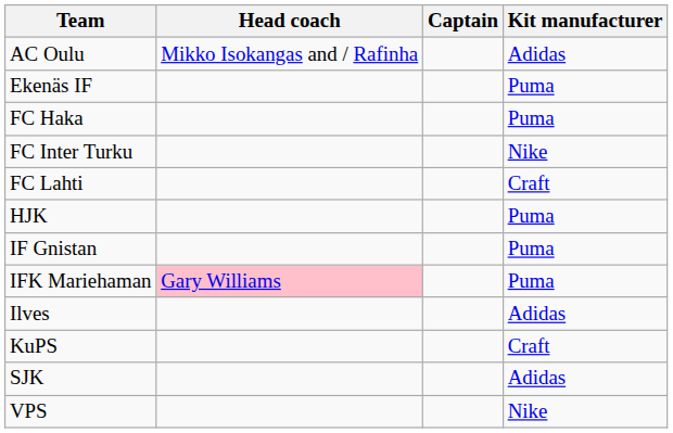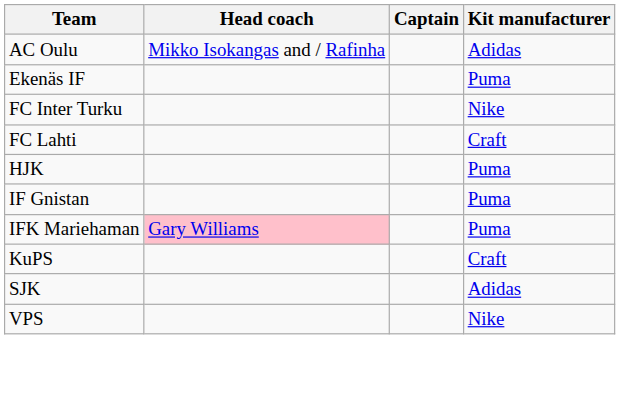 <table class="wikitable sortable" style="text-align: left;">
 <tr>
 <th>Team</th>
 <th>Head coach</th>
 <th>Captain</th>
 <th>Kit manufacturer</th>
 </tr>
 <tr>
 <td>AC Oulu</td>
 <td> <a href='#'>Mikko Isokangas</a> and / <a href='#'>Rafinha</a></td>
 <td> </td>
 <td><a href='#'>Adidas</a></td>
 </tr>
 <tr>
 <td>Ekenäs IF</td>
-<td> </td>
-<td> </td>
-<td><a href='#'>Puma</a></td>
-</tr>
-<tr>
-<td>FC Haka</td>
 <td> </td>
 <td> </td>
 <td><a href='#'>Puma</a></td>
 </tr>
 <tr>
 <td>FC Inter Turku</td>
 <td> </td>
 <td> </td>
 <td><a href='#'>Nike</a></td>
 </tr>
 <tr>
 <td>FC Lahti</td>
 <td> </td>
 <td> </td>
 <td><a href='#'>Craft</a></td>
 </tr>
 <tr>
 <td>HJK</td>
 <td> </td>
 <td> </td>
 <td><a href='#'>Puma</a></td>
 </tr>
 <tr>
 <td>IF Gnistan</td>
 <td> </td>
 <td> </td>
 <td><a href='#'>Puma</a></td>
 </tr>
 <tr>
 <td>IFK Mariehaman</td>
 <td style="background: pink;"> <a href='#'>Gary Williams</a></td>
 <td> </td>
 <td><a href='#'>Puma</a></td>
 </tr>
 <tr>
-<td>Ilves</td>
-<td> </td>
-<td> </td>
-<td><a href='#'>Adidas</a></td>
-</tr>
-<tr>
 <td>KuPS</td>
 <td> </td>
 <td> </td>
 <td><a href='#'>Craft</a></td>
 </tr>
 <tr>
 <td>SJK</td>
 <td> </td>
 <td> </td>
 <td><a href='#'>Adidas</a></td>
 </tr>
 <tr>
 <td>VPS</td>
 <td> </td>
 <td> </td>
 <td><a href='#'>Nike</a></td>
 </tr>
 </table>
